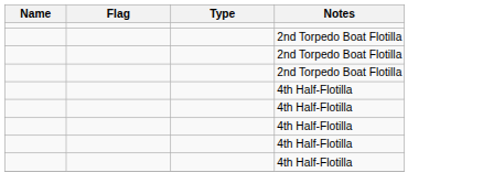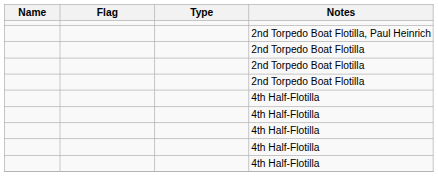 <table class="wikitable sortable">
 <tr>
 <th scope="col" width="80px">Name</th>
 <th scope="col" width="140px">Flag</th>
 <th scope="col" width="140px">Type</th>
 <th>Notes</th>
 </tr>
 <tr>
 <td align="left"></td>
 <td align="left"></td>
 <td align="left"></td>
 <td align="left"></td>
+</tr>
+<tr>
+<td align="left"></td>
+<td align="left"></td>
+<td align="left"></td>
+<td align="left">2nd Torpedo Boat Flotilla,  Paul Heinrich</td>
 </tr>
 <tr>
 <td align="left"></td>
 <td align="left"></td>
 <td align="left"></td>
 <td align="left">2nd Torpedo Boat Flotilla</td>
 </tr>
 <tr>
 <td align="left"></td>
 <td align="left"></td>
 <td align="left"></td>
 <td align="left">2nd Torpedo Boat Flotilla</td>
 </tr>
 <tr>
 <td align="left"></td>
 <td align="left"></td>
 <td align="left"></td>
 <td align="left">2nd Torpedo Boat Flotilla</td>
 </tr>
 <tr>
 <td align="left"></td>
 <td align="left"></td>
 <td align="left"></td>
 <td align="left">4th Half-Flotilla</td>
 </tr>
 <tr>
 <td align="left"></td>
 <td align="left"></td>
 <td align="left"></td>
 <td align="left">4th Half-Flotilla</td>
 </tr>
 <tr>
 <td align="left"></td>
 <td align="left"></td>
 <td align="left"></td>
 <td align="left">4th Half-Flotilla</td>
 </tr>
 <tr>
 <td align="left"></td>
 <td align="left"></td>
 <td align="left"></td>
 <td align="left">4th Half-Flotilla</td>
 </tr>
 <tr>
 <td align="left"></td>
 <td align="left"></td>
 <td align="left"></td>
 <td align="left">4th Half-Flotilla</td>
 </tr>
 <tr>
 </tr>
 </table>
